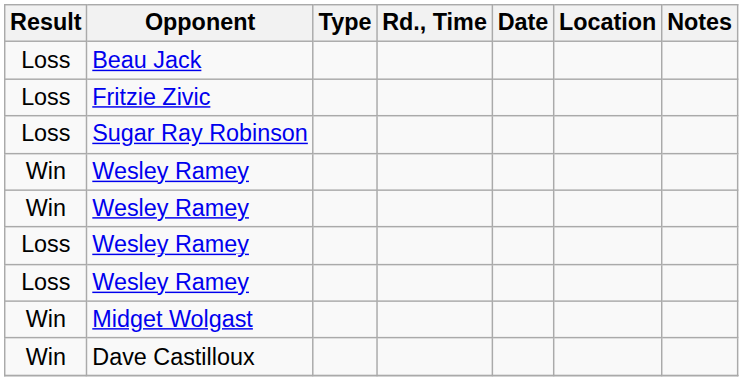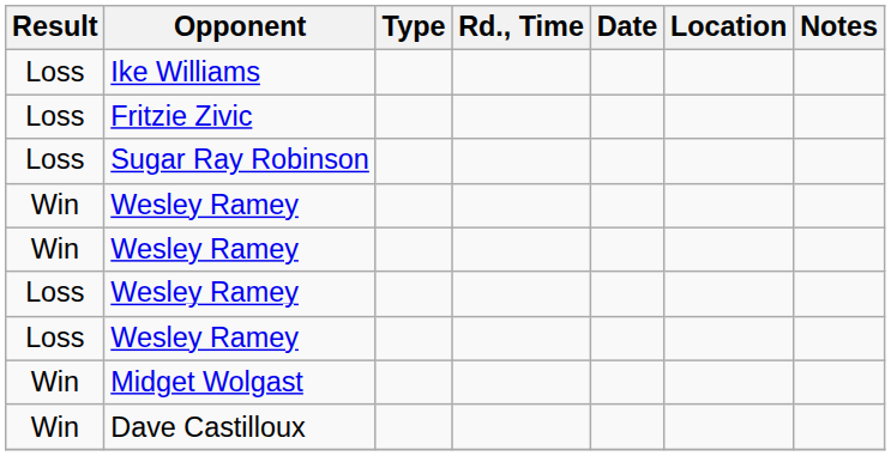 <table class="wikitable" style="text-align:center;">
 <tr>
 <th>Result</th>
 <th>Opponent</th>
 <th>Type</th>
 <th>Rd., Time</th>
 <th>Date</th>
 <th>Location</th>
 <th>Notes</th>
 </tr>
 <tr>
 <td>Loss</td>
-<td align=left> <a href='#'>Beau Jack</a></td>
+<td align=left> <a href='#'>Ike Williams</a></td>
 <td></td>
 <td></td>
 <td></td>
 <td align=left></td>
 <td align=left></td>
 </tr>
 <tr>
 <td>Loss</td>
 <td align=left> <a href='#'>Fritzie Zivic</a></td>
 <td></td>
 <td></td>
 <td></td>
 <td align=left></td>
 <td align=left></td>
 </tr>
 <tr>
 <td>Loss</td>
 <td align=left> <a href='#'>Sugar Ray Robinson</a></td>
 <td></td>
 <td></td>
 <td></td>
 <td align=left></td>
 <td align=left></td>
 </tr>
 <tr>
 <td>Win</td>
 <td align=left> <a href='#'>Wesley Ramey</a></td>
 <td></td>
 <td></td>
 <td></td>
 <td align=left></td>
 <td align=left></td>
 </tr>
 <tr>
 <td>Win</td>
 <td align=left> <a href='#'>Wesley Ramey</a></td>
 <td></td>
 <td></td>
 <td></td>
 <td align=left></td>
 <td align=left></td>
 </tr>
 <tr>
 <td>Loss</td>
 <td align=left> <a href='#'>Wesley Ramey</a></td>
 <td></td>
 <td></td>
 <td></td>
 <td align=left></td>
 <td align=left></td>
 </tr>
 <tr>
 <td>Loss</td>
 <td align=left> <a href='#'>Wesley Ramey</a></td>
 <td></td>
 <td></td>
 <td></td>
 <td align=left></td>
 <td align=left></td>
 </tr>
 <tr>
 <td>Win</td>
 <td align=left> <a href='#'>Midget Wolgast</a></td>
 <td></td>
 <td></td>
 <td></td>
 <td align=left></td>
 <td align=left></td>
 </tr>
 <tr>
 <td>Win</td>
 <td align=left> Dave Castilloux</td>
 <td></td>
 <td></td>
 <td></td>
 <td align=left></td>
 <td align=left></td>
 </tr>
 <tr>
 </tr>
 </table>
